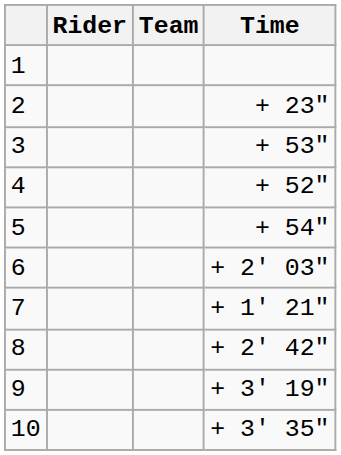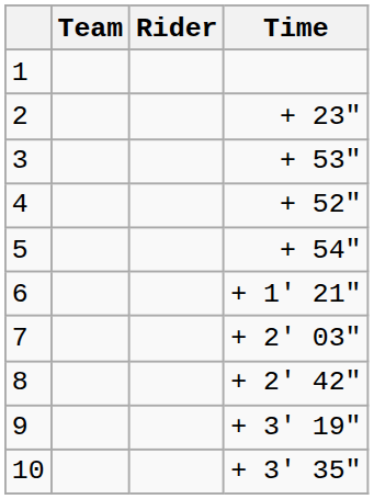 <table class="wikitable">
 <tr>
 <th></th>
+<th>Team</th>
 <th>Rider</th>
-<th>Team</th>
 <th>Time</th>
 </tr>
 <tr>
 <td>1</td>
+<td></td>
 <td>  </td>
-<td></td>
 <td align="right"></td>
 </tr>
 <tr>
 <td>2</td>
 <td></td>
 <td></td>
 <td align="right">+ 23"</td>
 </tr>
 <tr>
 <td>3</td>
+<td></td>
 <td> </td>
-<td></td>
 <td align="right">+ 53"</td>
 </tr>
 <tr>
 <td>4</td>
+<td></td>
 <td> </td>
-<td></td>
 <td align="right">+ 52"</td>
 </tr>
 <tr>
 <td>5</td>
 <td></td>
 <td></td>
 <td align="right">+ 54"</td>
 </tr>
 <tr>
 <td>6</td>
 <td></td>
 <td></td>
-<td align="right">+ 2' 03"</td>
+<td align="right">+ 1' 21"</td>
 </tr>
 <tr>
 <td>7</td>
 <td></td>
 <td></td>
-<td align="right">+ 1' 21"</td>
+<td align="right">+ 2' 03"</td>
 </tr>
 <tr>
 <td>8</td>
 <td></td>
 <td></td>
 <td align="right">+ 2' 42"</td>
 </tr>
 <tr>
 <td>9</td>
 <td></td>
 <td></td>
 <td align="right">+ 3' 19"</td>
 </tr>
 <tr>
 <td>10</td>
 <td></td>
 <td></td>
 <td align="right">+ 3' 35"</td>
 </tr>
 </table>
